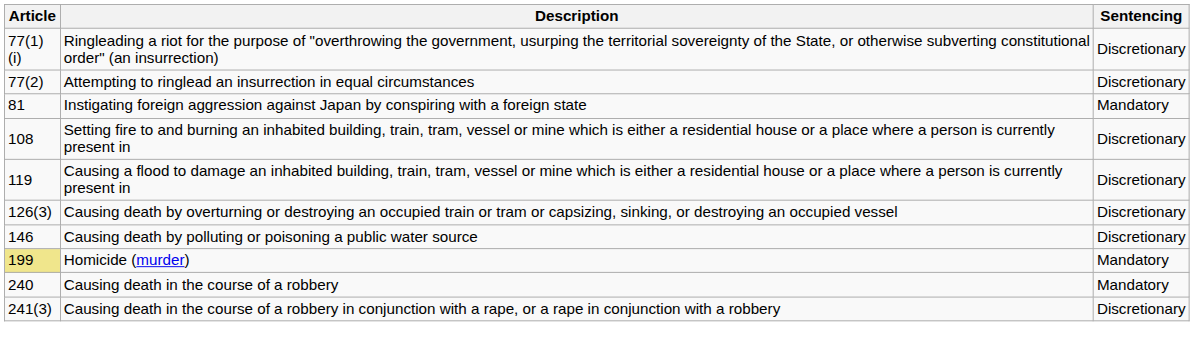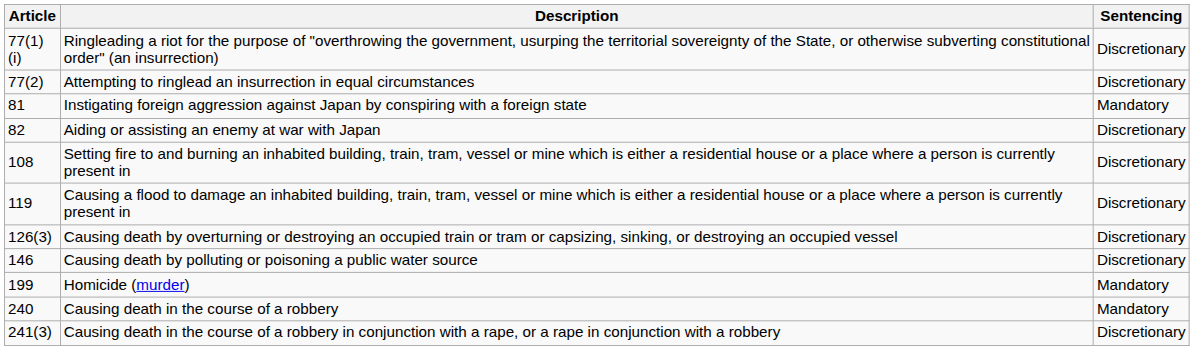 <table class="wikitable sortable">
 <tr>
 <th>Article</th>
 <th>Description</th>
 <th>Sentencing</th>
 </tr>
 <tr>
 <td>77(1)(i)</td>
 <td>Ringleading a riot for the purpose of "overthrowing the government, usurping the territorial sovereignty of the State, or otherwise subverting constitutional order" (an insurrection)</td>
 <td>Discretionary</td>
 </tr>
 <tr>
 <td>77(2)</td>
 <td>Attempting to ringlead an insurrection in equal circumstances</td>
 <td>Discretionary</td>
 </tr>
 <tr>
 <td>81</td>
 <td>Instigating foreign aggression against Japan by conspiring with a foreign state</td>
 <td>Mandatory</td>
 </tr>
 <tr>
+<td>82</td>
+<td>Aiding or assisting an enemy at war with Japan</td>
+<td>Discretionary</td>
+</tr>
+<tr>
 <td>108</td>
 <td>Setting fire to and burning an inhabited building, train, tram, vessel or mine which is either a residential house or a place where a person is currently present in</td>
 <td>Discretionary</td>
 </tr>
 <tr>
 <td>119</td>
 <td>Causing a flood to damage an inhabited building, train, tram, vessel or mine which is either a residential house or a place where a person is currently present in</td>
 <td>Discretionary</td>
 </tr>
 <tr>
 <td>126(3)</td>
 <td>Causing death by overturning or destroying an occupied train or tram or capsizing, sinking, or destroying an occupied vessel</td>
 <td>Discretionary</td>
 </tr>
 <tr>
 <td>146</td>
 <td>Causing death by polluting or poisoning a public water source</td>
 <td>Discretionary</td>
 </tr>
 <tr>
-<td style="background: khaki;">199</td>
+<td>199</td>
 <td>Homicide (<a href='#'>murder</a>)</td>
 <td>Mandatory</td>
 </tr>
 <tr>
 <td>240</td>
 <td>Causing death in the course of a robbery</td>
 <td>Mandatory</td>
 </tr>
 <tr>
 <td>241(3)</td>
 <td>Causing death in the course of a robbery in conjunction with a rape, or a rape in conjunction with a robbery</td>
 <td>Discretionary</td>
 </tr>
 </table>
